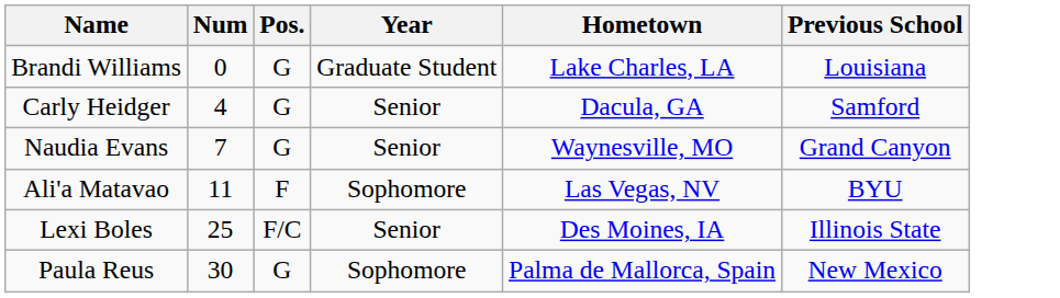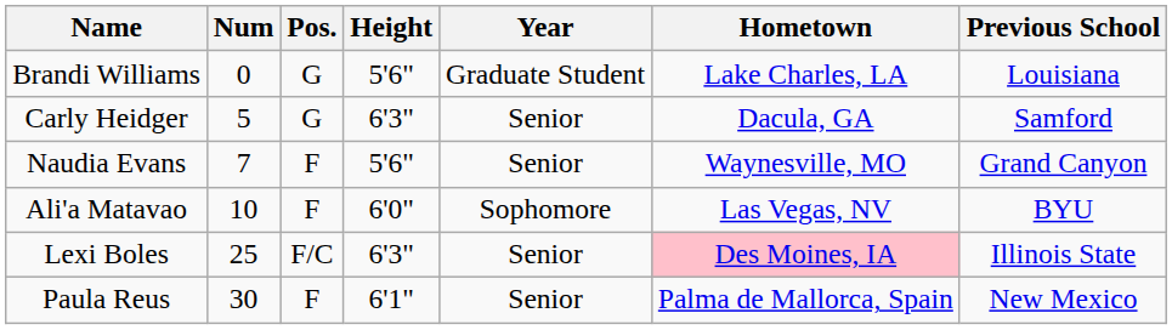 <table class="wikitable sortable" style="text-align: center">
 <tr align=center>
 <th style=>Name</th>
 <th style=>Num</th>
 <th style=>Pos.</th>
+<th style=>Height</th>
 <th style=>Year</th>
 <th style=>Hometown</th>
 <th style=>Previous School</th>
 </tr>
 <tr>
 <td>Brandi Williams</td>
 <td>0</td>
 <td>G</td>
+<td>5'6"</td>
 <td>Graduate Student</td>
 <td><a href='#'>Lake Charles, LA</a></td>
 <td><a href='#'>Louisiana</a></td>
 </tr>
 <tr>
 <td>Carly Heidger</td>
-<td>4</td>
+<td>5</td>
 <td>G</td>
+<td>6'3"</td>
 <td>Senior</td>
 <td><a href='#'>Dacula, GA</a></td>
 <td><a href='#'>Samford</a></td>
 </tr>
 <tr>
 <td>Naudia Evans</td>
 <td>7</td>
-<td>G</td>
+<td>F</td>
+<td>5'6"</td>
 <td>Senior</td>
 <td><a href='#'>Waynesville, MO</a></td>
 <td><a href='#'>Grand Canyon</a></td>
 </tr>
 <tr>
 <td>Ali'a Matavao</td>
-<td>11</td>
+<td>10</td>
 <td>F</td>
+<td>6'0"</td>
 <td>Sophomore</td>
 <td><a href='#'>Las Vegas, NV</a></td>
 <td><a href='#'>BYU</a></td>
 </tr>
 <tr>
 <td>Lexi Boles</td>
 <td>25</td>
 <td>F/C</td>
+<td>6'3"</td>
 <td>Senior</td>
-<td><a href='#'>Des Moines, IA</a></td>
+<td style="background: pink;"><a href='#'>Des Moines, IA</a></td>
 <td><a href='#'>Illinois State</a></td>
 </tr>
 <tr>
 <td>Paula Reus</td>
 <td>30</td>
-<td>G</td>
-<td>Sophomore</td>
+<td>F</td>
+<td>6'1"</td>
+<td>Senior</td>
 <td><a href='#'>Palma de Mallorca, Spain</a></td>
 <td><a href='#'>New Mexico</a></td>
 </tr>
 </table>
